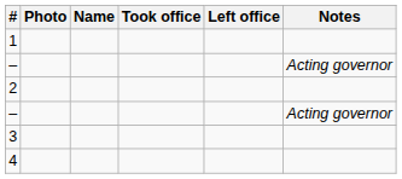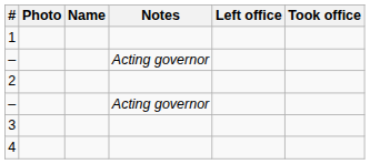 <table class="wikitable">
 <tr>
 <th>#</th>
 <th>Photo</th>
 <th>Name</th>
+<th>Notes</th>
+<th>Left office</th>
 <th>Took office</th>
-<th>Left office</th>
-<th>Notes</th>
 </tr>
 <tr>
 <td>1</td>
 <td></td>
 <td></td>
 <td></td>
 <td></td>
 <td></td>
 </tr>
 <tr>
 <td>–</td>
 <td></td>
 <td></td>
+<td><em>Acting governor</em></td>
 <td></td>
 <td></td>
-<td><em>Acting governor</em></td>
 </tr>
 <tr>
 <td>2</td>
 <td></td>
 <td></td>
 <td></td>
 <td></td>
 <td></td>
 </tr>
 <tr>
 <td>–</td>
 <td></td>
 <td></td>
+<td><em>Acting governor</em></td>
 <td></td>
 <td></td>
-<td><em>Acting governor</em></td>
 </tr>
 <tr>
 <td>3</td>
 <td></td>
 <td></td>
 <td></td>
 <td></td>
 <td></td>
 </tr>
 <tr>
 <td>4</td>
 <td></td>
 <td></td>
 <td></td>
 <td></td>
 <td></td>
 </tr>
 </table>
